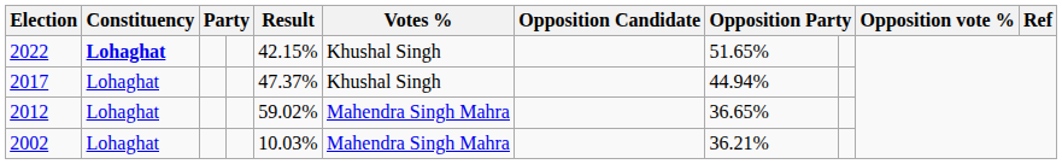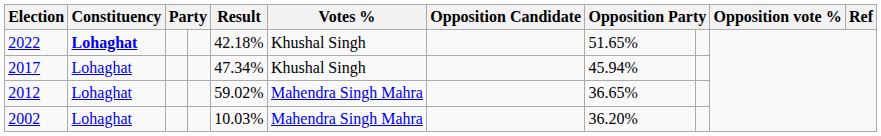 <table class="wikitable sortable">
 <tr>
 <th>Election</th>
 <th>Constituency</th>
 <th colspan="2">Party</th>
 <th>Result</th>
 <th>Votes %</th>
 <th>Opposition Candidate</th>
 <th colspan="2">Opposition Party</th>
 <th>Opposition vote %</th>
 <th>Ref</th>
 </tr>
 <tr>
 <td><a href='#'>2022</a></td>
 <td><strong><a href='#'>Lohaghat</a></strong></td>
 <td></td>
 <td></td>
-<td>42.15%</td>
+<td>42.18%</td>
 <td>Khushal Singh</td>
 <td></td>
 <td>51.65%</td>
 <td></td>
 </tr>
 <tr>
 <td><a href='#'>2017</a></td>
 <td><a href='#'>Lohaghat</a></td>
 <td></td>
 <td></td>
-<td>47.37%</td>
+<td>47.34%</td>
 <td>Khushal Singh</td>
 <td></td>
-<td>44.94%</td>
+<td>45.94%</td>
 <td></td>
 </tr>
 <tr>
 <td><a href='#'>2012</a></td>
 <td><a href='#'>Lohaghat</a></td>
 <td></td>
 <td></td>
 <td>59.02%</td>
 <td><a href='#'>Mahendra Singh Mahra</a></td>
 <td></td>
 <td>36.65%</td>
 <td></td>
 </tr>
 <tr>
 <td><a href='#'>2002</a></td>
 <td><a href='#'>Lohaghat</a></td>
 <td></td>
 <td></td>
 <td>10.03%</td>
 <td><a href='#'>Mahendra Singh Mahra</a></td>
 <td></td>
-<td>36.21%</td>
+<td>36.20%</td>
 <td></td>
 </tr>
 </table>
